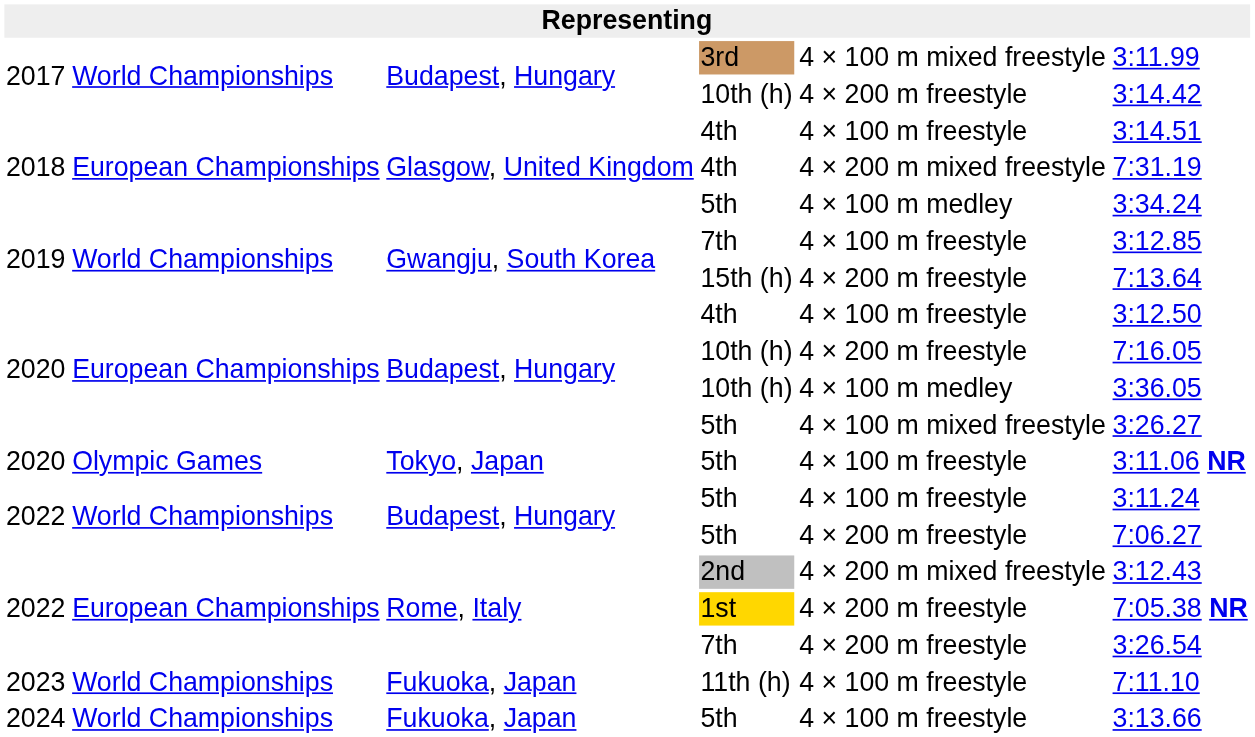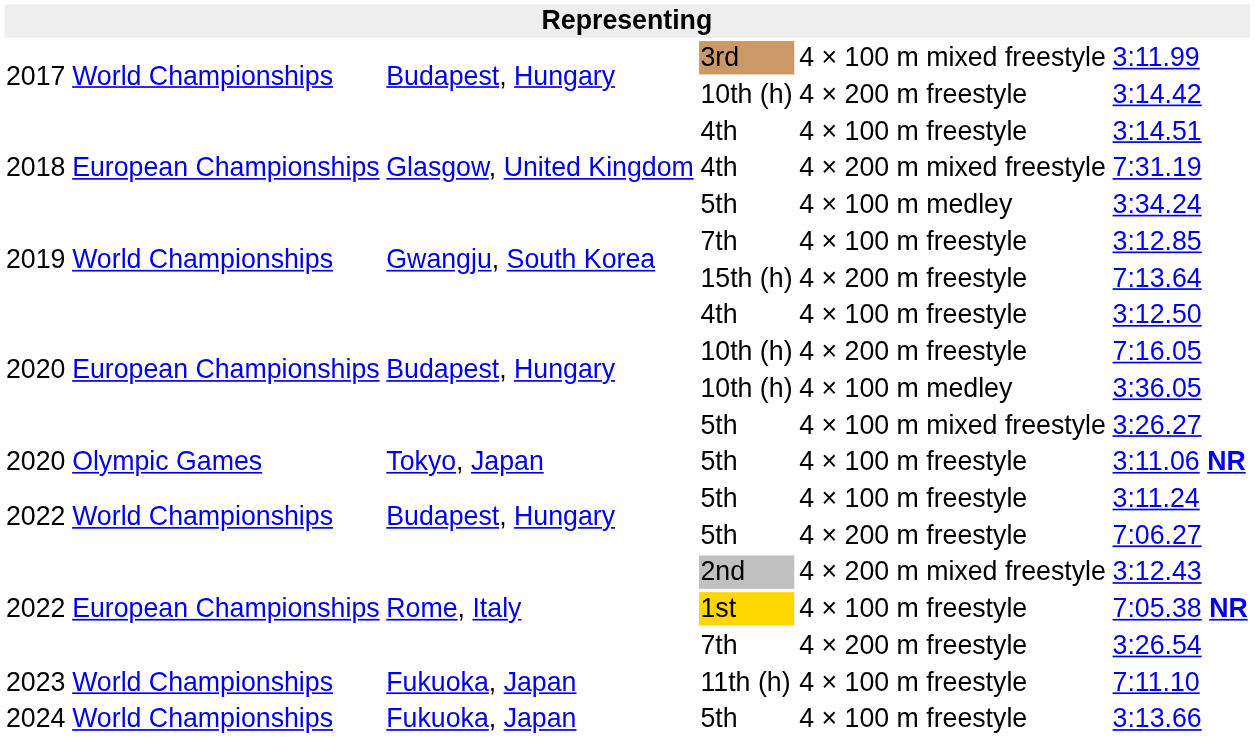 <table>
 <tr>
 <th bgcolor="#eeeeee" colspan="6">Representing </th>
 </tr>
 <tr>
 <td rowspan=2>2017</td>
 <td rowspan=2><a href='#'>World Championships</a></td>
 <td rowspan=2 align=left> <a href='#'>Budapest</a>, <a href='#'>Hungary</a></td>
 <td bgcolor="cc9966">3rd</td>
 <td>4 × 100 m mixed freestyle</td>
 <td><a href='#'>3:11.99</a></td>
 </tr>
 <tr>
 <td>10th (h)</td>
 <td>4 × 200 m freestyle</td>
 <td><a href='#'>3:14.42</a></td>
 </tr>
 <tr>
 <td rowspan="3">2018</td>
 <td rowspan="3"><a href='#'>European Championships</a></td>
 <td rowspan="3" align=left> <a href='#'>Glasgow</a>, <a href='#'>United Kingdom</a></td>
 <td>4th</td>
 <td>4 × 100 m freestyle</td>
 <td><a href='#'>3:14.51</a></td>
 </tr>
 <tr>
 <td>4th</td>
 <td>4 × 200 m mixed freestyle</td>
 <td><a href='#'>7:31.19</a></td>
 </tr>
 <tr>
 <td>5th</td>
 <td>4 × 100 m medley</td>
 <td><a href='#'>3:34.24</a></td>
 </tr>
 <tr>
 <td rowspan=2>2019</td>
 <td rowspan=2><a href='#'>World Championships</a></td>
 <td rowspan=2 align=left> <a href='#'>Gwangju</a>, <a href='#'>South Korea</a></td>
 <td>7th</td>
 <td>4 × 100 m freestyle</td>
 <td><a href='#'>3:12.85</a></td>
 </tr>
 <tr>
 <td>15th (h)</td>
 <td>4 × 200 m freestyle</td>
 <td><a href='#'>7:13.64</a></td>
 </tr>
 <tr>
 <td rowspan="4">2020</td>
 <td rowspan="4"><a href='#'>European Championships</a></td>
 <td rowspan="4" align=left> <a href='#'>Budapest</a>, <a href='#'>Hungary</a></td>
 <td>4th</td>
 <td>4 × 100 m freestyle</td>
 <td><a href='#'>3:12.50</a></td>
 </tr>
 <tr>
 <td>10th (h)</td>
 <td>4 × 200 m freestyle</td>
 <td><a href='#'>7:16.05</a></td>
 </tr>
 <tr>
 <td>10th (h)</td>
 <td>4 × 100 m medley</td>
 <td><a href='#'>3:36.05</a></td>
 </tr>
 <tr>
 <td>5th</td>
 <td>4 × 100 m mixed freestyle</td>
 <td><a href='#'>3:26.27</a></td>
 </tr>
 <tr>
 <td rowspan="1">2020</td>
 <td rowspan="1"><a href='#'>Olympic Games</a></td>
 <td rowspan="1" align=left> <a href='#'>Tokyo</a>, <a href='#'>Japan</a></td>
 <td>5th</td>
 <td>4 × 100 m freestyle</td>
 <td><a href='#'>3:11.06</a> <strong><a href='#'>NR</a></strong></td>
 </tr>
 <tr>
 <td rowspan=2>2022</td>
 <td rowspan=2><a href='#'>World Championships</a></td>
 <td rowspan=2 align=left> <a href='#'>Budapest</a>, <a href='#'>Hungary</a></td>
 <td>5th</td>
 <td>4 × 100 m freestyle</td>
 <td><a href='#'>3:11.24</a></td>
 </tr>
 <tr>
 <td>5th</td>
 <td>4 × 200 m freestyle</td>
 <td><a href='#'>7:06.27</a></td>
 </tr>
 <tr>
 <td rowspan="3">2022</td>
 <td rowspan="3"><a href='#'>European Championships</a></td>
 <td rowspan="3" align=left> <a href='#'>Rome</a>, <a href='#'>Italy</a></td>
 <td bgcolor=silver>2nd</td>
 <td>4 × 200 m mixed freestyle</td>
 <td><a href='#'>3:12.43</a></td>
 </tr>
 <tr>
 <td bgcolor=gold>1st</td>
-<td>4 × 200 m freestyle</td>
+<td>4 × 100 m freestyle</td>
 <td><a href='#'>7:05.38</a> <strong><a href='#'>NR</a></strong></td>
 </tr>
 <tr>
 <td>7th</td>
 <td>4 × 200 m freestyle</td>
 <td><a href='#'>3:26.54</a></td>
 </tr>
 <tr>
 <td rowspan=1>2023</td>
 <td rowspan=1><a href='#'>World Championships</a></td>
 <td rowspan=1 align=left> <a href='#'>Fukuoka</a>, <a href='#'>Japan</a></td>
 <td>11th (h)</td>
 <td>4 × 100 m freestyle</td>
 <td><a href='#'>7:11.10</a></td>
 </tr>
 <tr>
 <td rowspan=1>2024</td>
 <td rowspan=1><a href='#'>World Championships</a></td>
 <td rowspan=1 align=left> <a href='#'>Fukuoka</a>, <a href='#'>Japan</a></td>
 <td>5th</td>
 <td>4 × 100 m freestyle</td>
 <td><a href='#'>3:13.66</a></td>
 </tr>
 </table>
